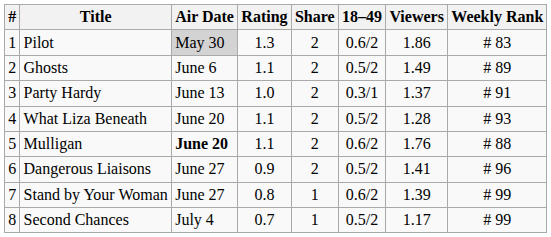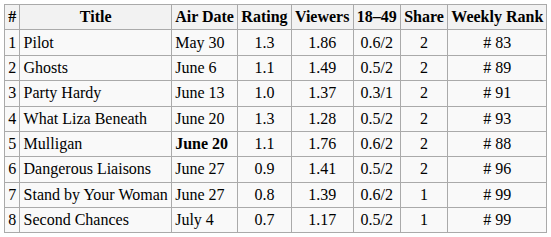 <table class="wikitable">
 <tr>
 <th>#</th>
 <th>Title</th>
 <th>Air Date</th>
 <th>Rating</th>
+<th>Viewers</th>
+<th>18–49</th>
 <th>Share</th>
-<th>18–49</th>
-<th>Viewers</th>
 <th>Weekly Rank</th>
 </tr>
 <tr>
 <td align="center">1</td>
 <td>Pilot</td>
-<td style="background: lightgrey;">May 30</td>
+<td>May 30</td>
 <td align="center">1.3</td>
+<td align="center">1.86</td>
+<td align="center">0.6/2</td>
 <td align="center">2</td>
-<td align="center">0.6/2</td>
-<td align="center">1.86</td>
 <td align="center"># 83</td>
 </tr>
 <tr>
 <td align="center">2</td>
 <td>Ghosts</td>
 <td>June 6</td>
 <td align="center">1.1</td>
+<td align="center">1.49</td>
+<td align="center">0.5/2</td>
 <td align="center">2</td>
-<td align="center">0.5/2</td>
-<td align="center">1.49</td>
 <td align="center"># 89</td>
 </tr>
 <tr>
 <td align="center">3</td>
 <td>Party Hardy</td>
 <td>June 13</td>
 <td align="center">1.0</td>
+<td align="center">1.37</td>
+<td align="center">0.3/1</td>
 <td align="center">2</td>
-<td align="center">0.3/1</td>
-<td align="center">1.37</td>
 <td align="center"># 91</td>
 </tr>
 <tr>
 <td align="center">4</td>
 <td>What Liza Beneath</td>
 <td>June 20</td>
-<td align="center">1.1</td>
+<td align="center">1.3</td>
+<td align="center">1.28</td>
+<td align="center">0.5/2</td>
 <td align="center">2</td>
-<td align="center">0.5/2</td>
-<td align="center">1.28</td>
 <td align="center"># 93</td>
 </tr>
 <tr>
 <td align="center">5</td>
 <td>Mulligan</td>
 <td><strong>June 20</strong></td>
 <td align="center">1.1</td>
+<td align="center">1.76</td>
+<td align="center">0.6/2</td>
 <td align="center">2</td>
-<td align="center">0.6/2</td>
-<td align="center">1.76</td>
 <td align="center"># 88</td>
 </tr>
 <tr>
 <td align="center">6</td>
 <td>Dangerous Liaisons</td>
 <td>June 27</td>
 <td align="center">0.9</td>
+<td align="center">1.41</td>
+<td align="center">0.5/2</td>
 <td align="center">2</td>
-<td align="center">0.5/2</td>
-<td align="center">1.41</td>
 <td align="center"># 96</td>
 </tr>
 <tr>
 <td align="center">7</td>
 <td>Stand by Your Woman</td>
 <td>June 27</td>
 <td align="center">0.8</td>
+<td align="center">1.39</td>
+<td align="center">0.6/2</td>
 <td align="center">1</td>
-<td align="center">0.6/2</td>
-<td align="center">1.39</td>
 <td align="center"># 99</td>
 </tr>
 <tr>
 <td align="center">8</td>
 <td>Second Chances</td>
 <td>July 4</td>
 <td align="center">0.7</td>
+<td align="center">1.17</td>
+<td align="center">0.5/2</td>
 <td align="center">1</td>
-<td align="center">0.5/2</td>
-<td align="center">1.17</td>
 <td align="center"># 99</td>
 </tr>
 </table>
